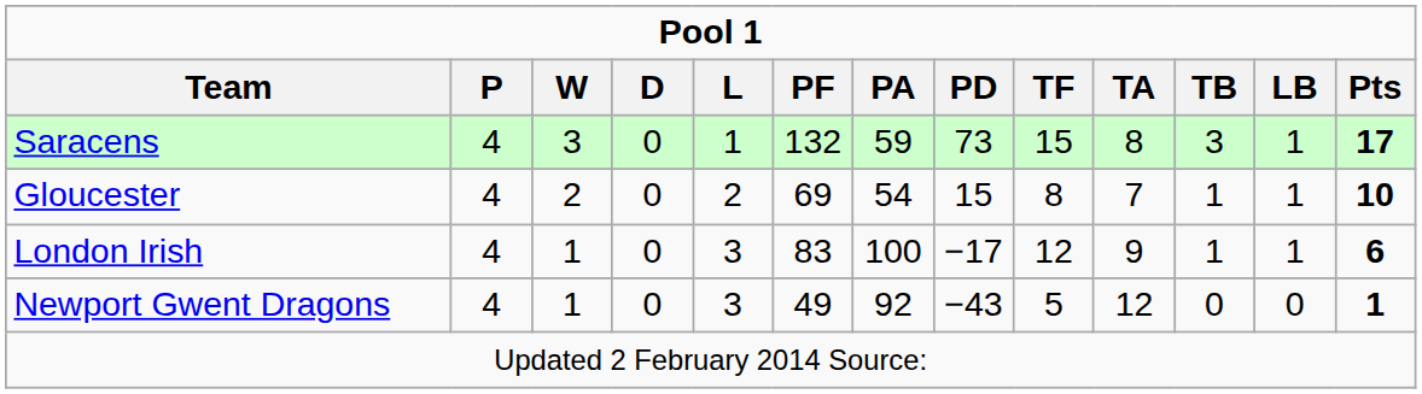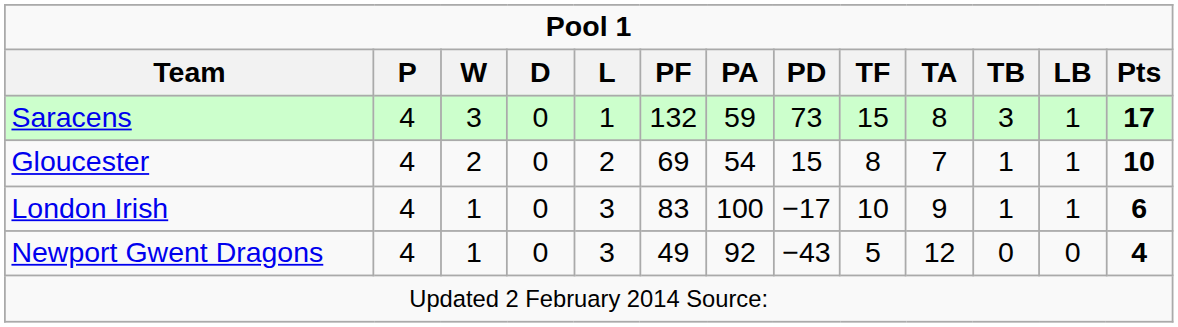 <table class="wikitable" style="text-align:center">
 <tr>
 <td colspan="13" cellpadding="0" cellspacing="0"><strong>Pool 1</strong></td>
 </tr>
 <tr>
 <th style="width:200px">Team</th>
 <th width="30">P</th>
 <th width="30">W</th>
 <th width="30">D</th>
 <th width="30">L</th>
 <th width="30">PF</th>
 <th width="30">PA</th>
 <th width="30">PD</th>
 <th width="30">TF</th>
 <th width="30">TA</th>
 <th width="30">TB</th>
 <th width="30">LB</th>
 <th width="30">Pts</th>
 </tr>
 <tr style="background:#cfc">
 <td align="left"> <a href='#'>Saracens</a></td>
 <td>4</td>
 <td>3</td>
 <td>0</td>
 <td>1</td>
 <td>132</td>
 <td>59</td>
 <td>73</td>
 <td>15</td>
 <td>8</td>
 <td>3</td>
 <td>1</td>
 <td><strong>17</strong></td>
 </tr>
 <tr>
 <td align="left"> <a href='#'>Gloucester</a></td>
 <td>4</td>
 <td>2</td>
 <td>0</td>
 <td>2</td>
 <td>69</td>
 <td>54</td>
 <td>15</td>
 <td>8</td>
 <td>7</td>
 <td>1</td>
 <td>1</td>
 <td><strong>10</strong></td>
 </tr>
 <tr>
 <td align="left"> <a href='#'>London Irish</a></td>
 <td>4</td>
 <td>1</td>
 <td>0</td>
 <td>3</td>
 <td>83</td>
 <td>100</td>
 <td>−17</td>
-<td>12</td>
+<td>10</td>
 <td>9</td>
 <td>1</td>
 <td>1</td>
 <td><strong>6</strong></td>
 </tr>
 <tr>
 <td align="left"> <a href='#'>Newport Gwent Dragons</a></td>
 <td>4</td>
 <td>1</td>
 <td>0</td>
 <td>3</td>
 <td>49</td>
 <td>92</td>
 <td>−43</td>
 <td>5</td>
 <td>12</td>
 <td>0</td>
 <td>0</td>
-<td><strong>1</strong></td>
+<td><strong>4</strong></td>
 </tr>
 <tr>
 <td colspan="13" style="border:0px"><small>Updated 2 February 2014 Source: </small></td>
 </tr>
 </table>
